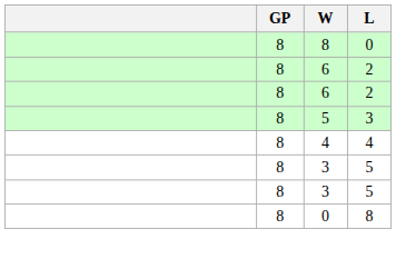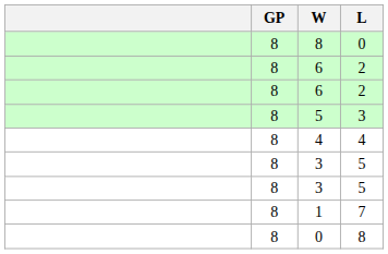 <table class="wikitable" width="400" style="text-align:center;">
 <tr>
 <th bgcolor="#efefef" width="150">　</th>
 <th bgcolor="#efefef" width="20">GP</th>
 <th bgcolor="#efefef" width="20">W</th>
 <th bgcolor="#efefef" width="20">L</th>
 </tr>
 <tr align=center bgcolor="#ccffcc">
 <td align=left></td>
 <td>8</td>
 <td>8</td>
 <td>0</td>
 </tr>
 <tr align=center bgcolor="#ccffcc">
 <td align=left></td>
 <td>8</td>
 <td>6</td>
 <td>2</td>
 </tr>
 <tr align=center bgcolor="#ccffcc">
 <td align=left></td>
 <td>8</td>
 <td>6</td>
 <td>2</td>
 </tr>
 <tr align=center bgcolor="#ccffcc">
 <td align=left></td>
 <td>8</td>
 <td>5</td>
 <td>3</td>
 </tr>
 <tr align=center bgcolor="#ffffff">
 <td align=left></td>
 <td>8</td>
 <td>4</td>
 <td>4</td>
 </tr>
 <tr align=center bgcolor="#ffffff">
 <td align=left></td>
 <td>8</td>
 <td>3</td>
 <td>5</td>
 </tr>
 <tr align=center bgcolor="#ffffff">
 <td align=left></td>
 <td>8</td>
 <td>3</td>
 <td>5</td>
 </tr>
 <tr align=center bgcolor="#ffffff">
 <td align=left></td>
 <td>8</td>
+<td>1</td>
+<td>7</td>
+</tr>
+<tr align=center bgcolor="#ffffff">
+<td align=left></td>
+<td>8</td>
 <td>0</td>
 <td>8</td>
 </tr>
 </table>
